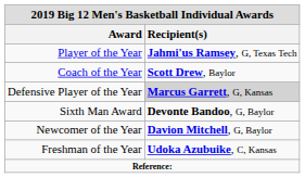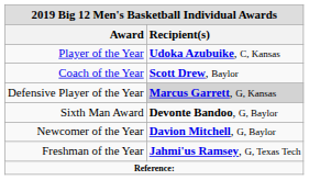 <table class="wikitable" style="white-space:nowrap; font-size:90%;">
 <tr>
 <td colspan="7" style="text-align:center; background:#ddd;"><strong>2019 Big 12 Men's Basketball Individual Awards</strong></td>
 </tr>
 <tr>
 <th style="text-align:right;">Award</th>
 <th style="text-align:left;">Recipient(s)</th>
 </tr>
 <tr>
 <td style="text-align:right;"><a href='#'>Player of the Year</a></td>
-<td style="text-align:left;"><strong><a href='#'>Jahmi'us Ramsey</a></strong>, <small>G, Texas Tech</small><br></td>
+<td style="text-align:left;"><strong><a href='#'>Udoka Azubuike</a></strong>, <small>C, Kansas</small><br></td>
 </tr>
 <tr>
 <td style="text-align:right;"><a href='#'>Coach of the Year</a></td>
 <td style="text-align:left;"><strong><a href='#'>Scott Drew</a></strong>, <small>Baylor</small></td>
 </tr>
 <tr>
 <td style="text-align:right;">Defensive Player of the Year</td>
 <td style="background: lightgrey; text-align:left;"><strong><a href='#'>Marcus Garrett</a></strong>, <small>G, Kansas</small><br></td>
 </tr>
 <tr>
 <td style="text-align:right;">Sixth Man Award</td>
 <td style="text-align:left;"><strong>Devonte Bandoo</strong>, <small>G, Baylor</small><br></td>
 </tr>
 <tr>
 <td style="text-align:right;">Newcomer of the Year</td>
 <td style="text-align:left;"><strong><a href='#'>Davion Mitchell</a></strong>, <small>G, Baylor</small><br></td>
 </tr>
 <tr>
 <td style="text-align:right;">Freshman of the Year</td>
-<td style="text-align:left;"><strong><a href='#'>Udoka Azubuike</a></strong>, <small>C, Kansas</small><br></td>
+<td style="text-align:left;"><strong><a href='#'>Jahmi'us Ramsey</a></strong>, <small>G, Texas Tech</small><br></td>
 </tr>
 <tr>
 <td colspan="4"  style="font-size:8pt; text-align:center;"><strong>Reference:</strong></td>
 </tr>
 </table>
